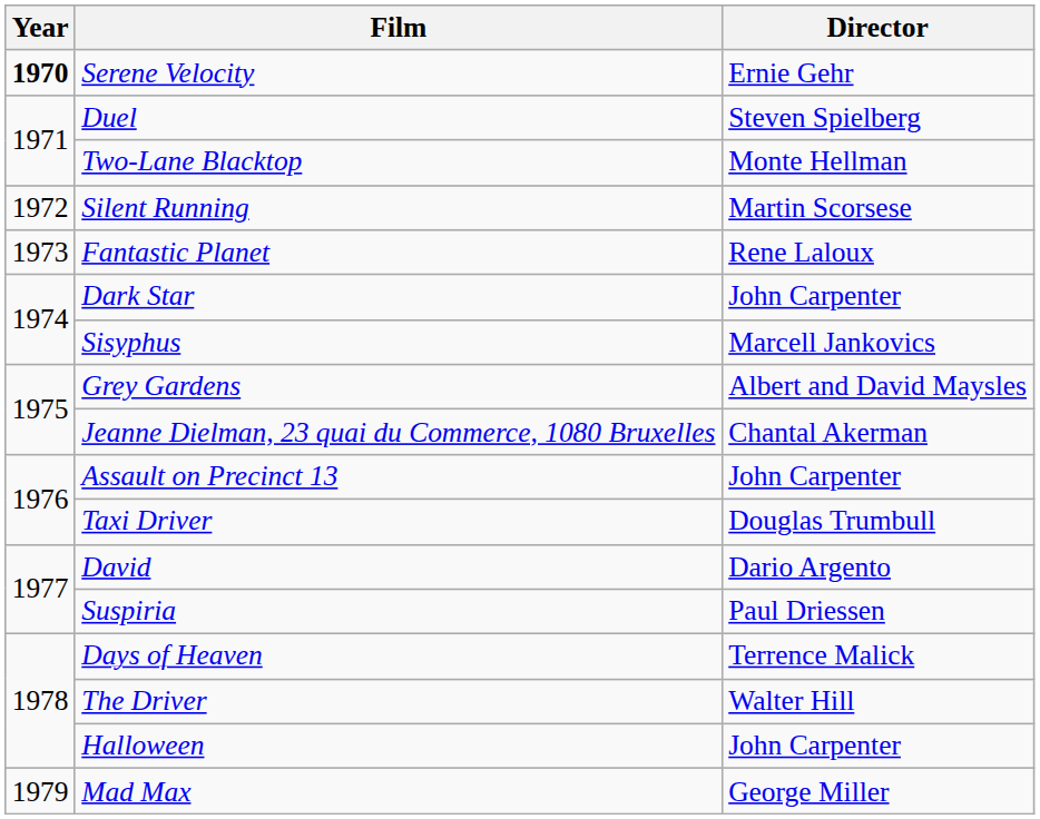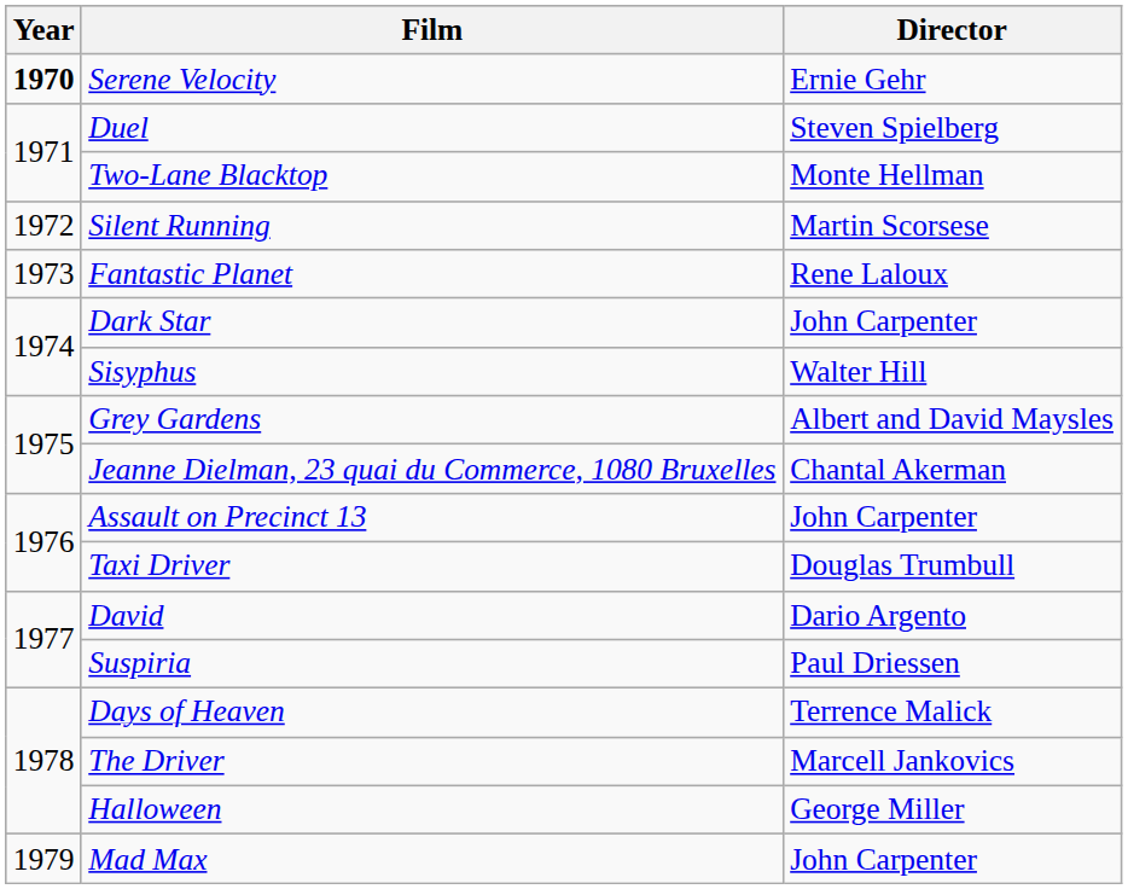 <table class="wikitable sortable">
 <tr>
 <th scope="col">Year</th>
 <th scope="col">Film</th>
 <th scope="col">Director</th>
 </tr>
 <tr>
 <td><strong>1970</strong></td>
 <td><em><a href='#'>Serene Velocity</a></em></td>
 <td><a href='#'>Ernie Gehr</a></td>
 </tr>
 <tr>
 <td rowspan="2">1971</td>
 <td><em><a href='#'>Duel</a></em></td>
 <td><a href='#'>Steven Spielberg</a></td>
 </tr>
 <tr>
 <td><em><a href='#'>Two-Lane Blacktop</a></em></td>
 <td><a href='#'>Monte Hellman</a></td>
 </tr>
 <tr>
 <td>1972</td>
 <td><em><a href='#'>Silent Running</a></em></td>
 <td><a href='#'>Martin Scorsese</a></td>
 </tr>
 <tr>
 <td>1973</td>
 <td><em><a href='#'>Fantastic Planet</a></em></td>
 <td><a href='#'>Rene Laloux</a></td>
 </tr>
 <tr>
 <td rowspan="2">1974</td>
 <td><em><a href='#'>Dark Star</a></em></td>
 <td><a href='#'>John Carpenter</a></td>
 </tr>
 <tr>
 <td><em><a href='#'>Sisyphus</a></em></td>
-<td><a href='#'>Marcell Jankovics</a></td>
+<td><a href='#'>Walter Hill</a></td>
 </tr>
 <tr>
 <td rowspan="2">1975</td>
 <td><em><a href='#'>Grey Gardens</a></em></td>
 <td><a href='#'>Albert and David Maysles</a></td>
 </tr>
 <tr>
 <td><em><a href='#'>Jeanne Dielman, 23 quai du Commerce, 1080 Bruxelles</a></em></td>
 <td><a href='#'>Chantal Akerman</a></td>
 </tr>
 <tr>
 <td rowspan="2">1976</td>
 <td><em><a href='#'>Assault on Precinct 13</a></em></td>
 <td><a href='#'>John Carpenter</a></td>
 </tr>
 <tr>
 <td><em><a href='#'>Taxi Driver</a></em></td>
 <td><a href='#'>Douglas Trumbull</a></td>
 </tr>
 <tr>
 <td rowspan="2">1977</td>
 <td><em><a href='#'>David</a></em></td>
 <td><a href='#'>Dario Argento</a></td>
 </tr>
 <tr>
 <td><em><a href='#'>Suspiria</a></em></td>
 <td><a href='#'>Paul Driessen</a></td>
 </tr>
 <tr>
 <td rowspan="3">1978</td>
 <td><em><a href='#'>Days of Heaven</a></em></td>
 <td><a href='#'>Terrence Malick</a></td>
 </tr>
 <tr>
 <td><em><a href='#'>The Driver</a></em></td>
-<td><a href='#'>Walter Hill</a></td>
+<td><a href='#'>Marcell Jankovics</a></td>
 </tr>
 <tr>
 <td><em><a href='#'>Halloween</a></em></td>
-<td><a href='#'>John Carpenter</a></td>
+<td><a href='#'>George Miller</a></td>
 </tr>
 <tr>
 <td>1979</td>
 <td><em><a href='#'>Mad Max</a></em></td>
-<td><a href='#'>George Miller</a></td>
+<td><a href='#'>John Carpenter</a></td>
 </tr>
 </table>
